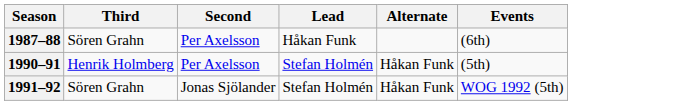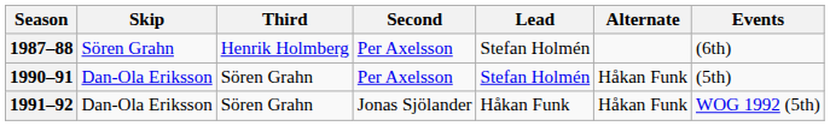 <table class="wikitable">
 <tr>
 <th scope="col">Season</th>
+<th scope="col">Skip</th>
 <th scope="col">Third</th>
 <th scope="col">Second</th>
 <th scope="col">Lead</th>
 <th scope="col">Alternate</th>
 <th scope="col">Events</th>
 </tr>
 <tr>
 <th scope="row">1987–88</th>
-<td>Sören Grahn</td>
+<td><a href='#'>Sören Grahn</a></td>
+<td><a href='#'>Henrik Holmberg</a></td>
 <td><a href='#'>Per Axelsson</a></td>
-<td>Håkan Funk</td>
+<td>Stefan Holmén</td>
 <td></td>
 <td> (6th)</td>
 </tr>
 <tr>
 <th scope="row">1990–91</th>
-<td><a href='#'>Henrik Holmberg</a></td>
+<td><a href='#'>Dan-Ola Eriksson</a></td>
+<td>Sören Grahn</td>
 <td><a href='#'>Per Axelsson</a></td>
 <td><a href='#'>Stefan Holmén</a></td>
 <td>Håkan Funk</td>
 <td> (5th)</td>
 </tr>
 <tr>
 <th scope="row">1991–92</th>
+<td>Dan-Ola Eriksson</td>
 <td>Sören Grahn</td>
 <td>Jonas Sjölander</td>
-<td>Stefan Holmén</td>
+<td>Håkan Funk</td>
 <td>Håkan Funk</td>
 <td><a href='#'>WOG 1992</a> (5th)</td>
 </tr>
 </table>
